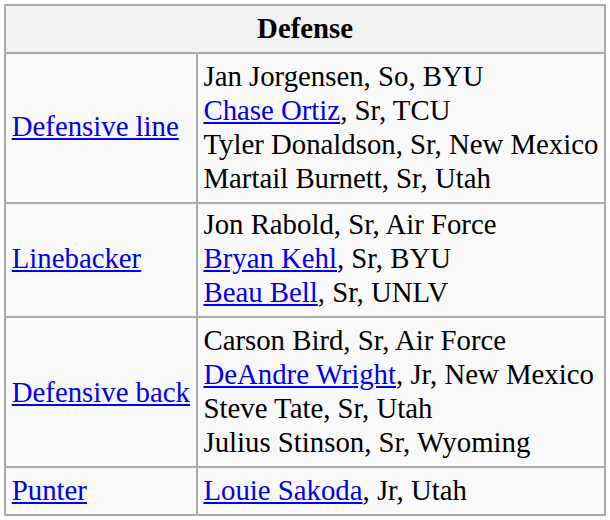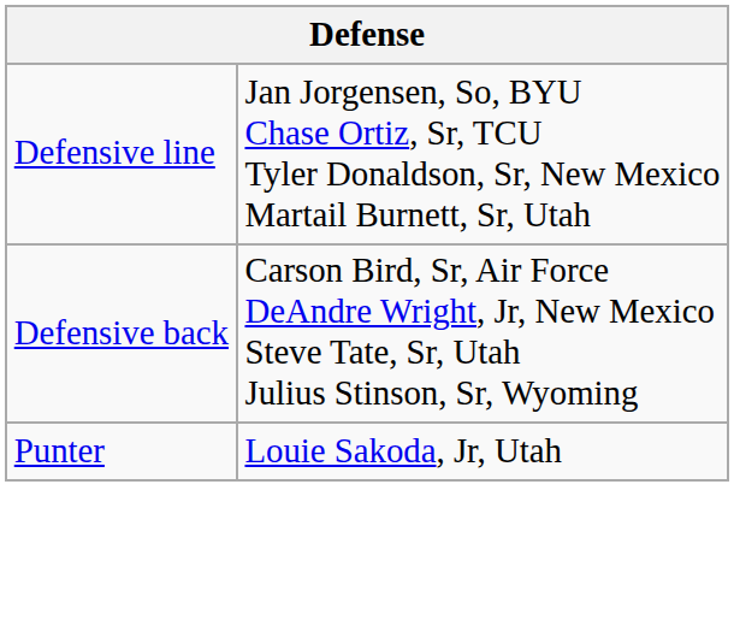 <table class="wikitable" style="font-size: 90%;">
 <tr>
 <th colspan="2">Defense</th>
 </tr>
 <tr>
 <td><a href='#'>Defensive line</a></td>
 <td>Jan Jorgensen, So, BYU<br><a href='#'>Chase Ortiz</a>, Sr, TCU<br>Tyler Donaldson, Sr, New Mexico<br>Martail Burnett, Sr, Utah</td>
-</tr>
-<tr>
-<td><a href='#'>Linebacker</a></td>
-<td>Jon Rabold, Sr, Air Force<br><a href='#'>Bryan Kehl</a>, Sr, BYU<br><a href='#'>Beau Bell</a>, Sr, UNLV</td>
 </tr>
 <tr>
 <td><a href='#'>Defensive back</a></td>
 <td>Carson Bird, Sr, Air Force<br><a href='#'>DeAndre Wright</a>, Jr, New Mexico<br>Steve Tate, Sr, Utah<br>Julius Stinson, Sr, Wyoming</td>
 </tr>
 <tr>
 <td><a href='#'>Punter</a></td>
 <td><a href='#'>Louie Sakoda</a>, Jr, Utah</td>
 </tr>
 </table>
